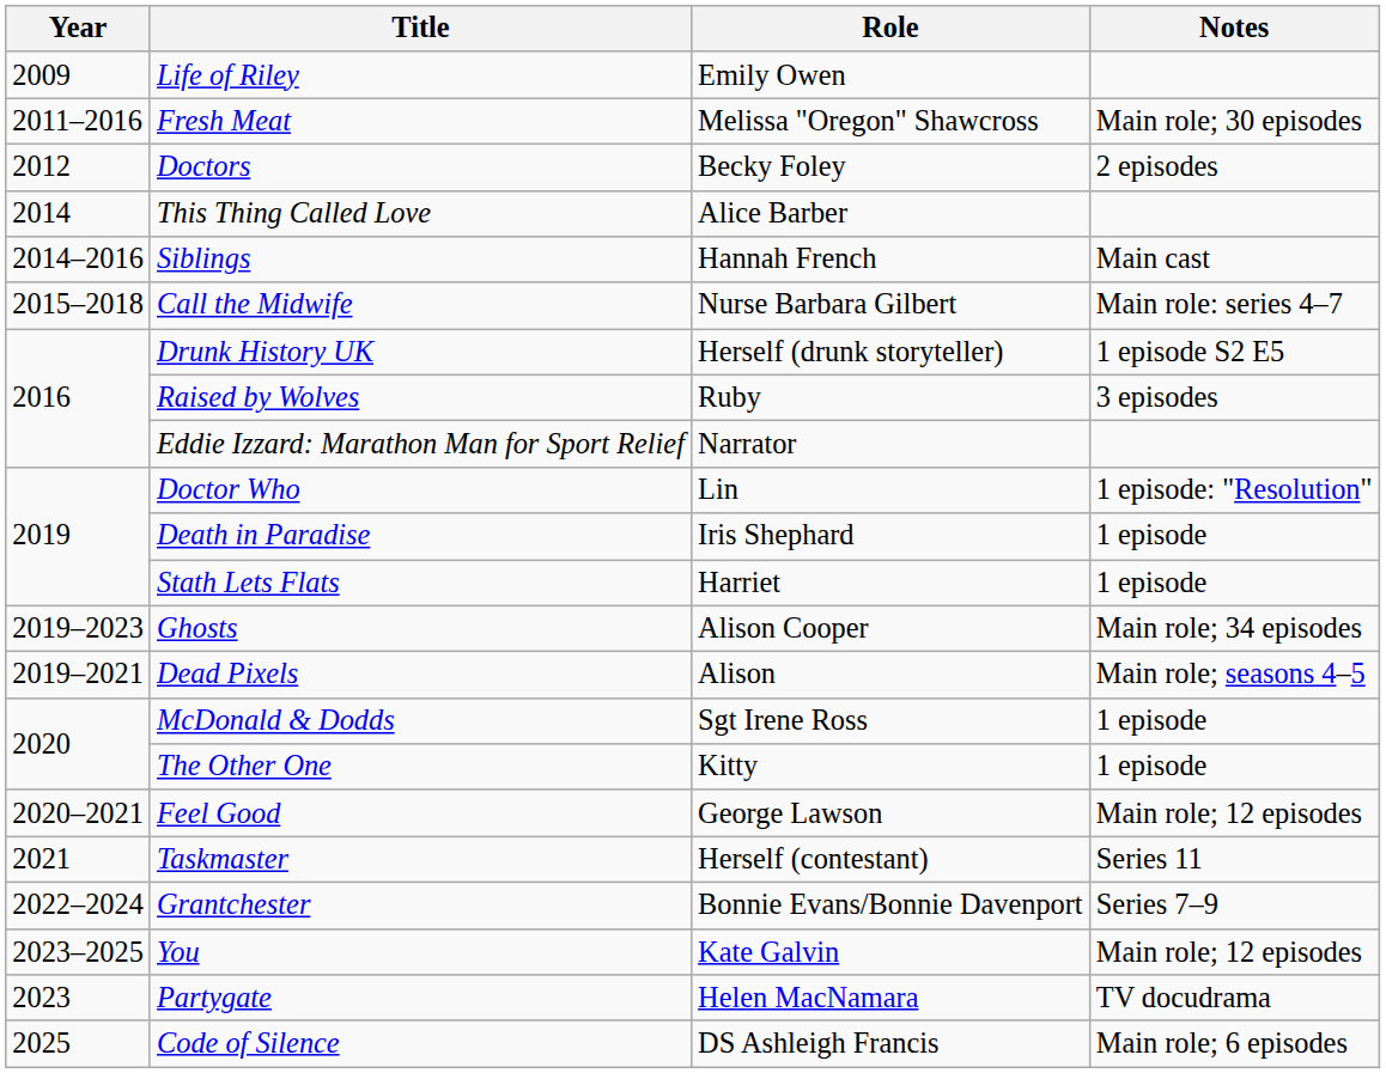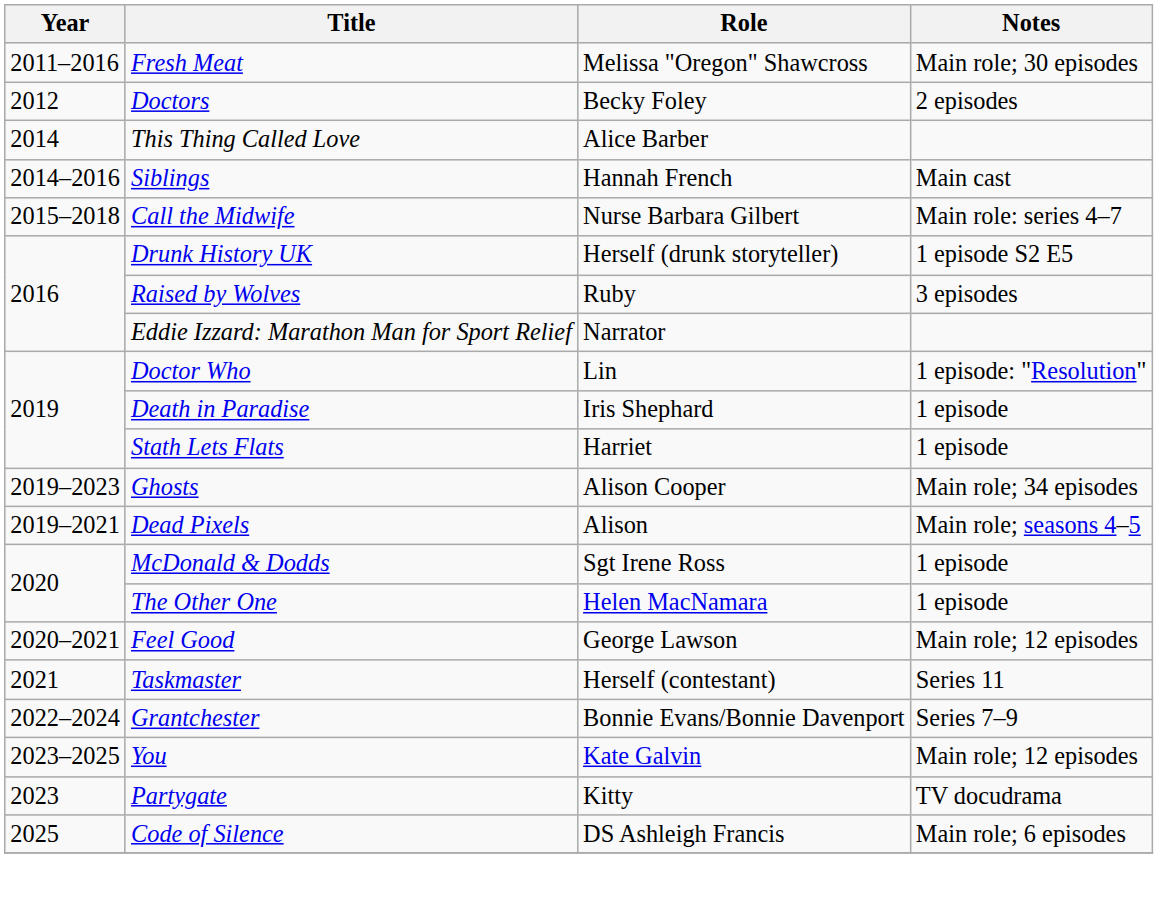 <table class="wikitable sortable">
 <tr>
 <th>Year</th>
 <th>Title</th>
 <th>Role</th>
 <th class="unsortable">Notes</th>
-</tr>
-<tr>
-<td>2009</td>
-<td><em><a href='#'>Life of Riley</a></em></td>
-<td>Emily Owen</td>
-<td></td>
 </tr>
 <tr>
 <td>2011–2016</td>
 <td><em><a href='#'>Fresh Meat</a></em></td>
 <td>Melissa "Oregon" Shawcross</td>
 <td>Main role; 30 episodes</td>
 </tr>
 <tr>
 <td>2012</td>
 <td><em><a href='#'>Doctors</a></em></td>
 <td>Becky Foley</td>
 <td>2 episodes</td>
 </tr>
 <tr>
 <td>2014</td>
 <td><em>This Thing Called Love</em></td>
 <td>Alice Barber</td>
 <td></td>
 </tr>
 <tr>
 <td>2014–2016</td>
 <td><em><a href='#'>Siblings</a></em></td>
 <td>Hannah French</td>
 <td>Main cast</td>
 </tr>
 <tr>
 <td>2015–2018</td>
 <td><em><a href='#'>Call the Midwife</a></em></td>
 <td>Nurse Barbara Gilbert</td>
 <td>Main role: series 4–7</td>
 </tr>
 <tr>
 <td rowspan="3">2016</td>
 <td><em><a href='#'>Drunk History UK</a></em></td>
 <td>Herself (drunk storyteller)</td>
 <td>1 episode S2 E5</td>
 </tr>
 <tr>
 <td><em><a href='#'>Raised by Wolves</a></em></td>
 <td>Ruby</td>
 <td>3 episodes</td>
 </tr>
 <tr>
 <td><em>Eddie Izzard: Marathon Man for Sport Relief</em></td>
 <td>Narrator</td>
 <td></td>
 </tr>
 <tr>
 <td rowspan="3">2019</td>
 <td><em><a href='#'>Doctor Who</a></em></td>
 <td>Lin</td>
 <td>1 episode: "<a href='#'>Resolution</a>"</td>
 </tr>
 <tr>
 <td><em><a href='#'>Death in Paradise</a></em></td>
 <td>Iris Shephard</td>
 <td>1 episode</td>
 </tr>
 <tr>
 <td><em><a href='#'>Stath Lets Flats</a></em></td>
 <td>Harriet</td>
 <td>1 episode</td>
 </tr>
 <tr>
 <td>2019–2023</td>
 <td><em><a href='#'>Ghosts</a></em></td>
 <td>Alison Cooper</td>
 <td>Main role; 34 episodes</td>
 </tr>
 <tr>
 <td>2019–2021</td>
 <td><em><a href='#'>Dead Pixels</a></em></td>
 <td>Alison</td>
 <td>Main role; <a href='#'>seasons 4</a>–<a href='#'>5</a></td>
 </tr>
 <tr>
 <td rowspan="2">2020</td>
 <td><em><a href='#'>McDonald & Dodds</a></em></td>
 <td>Sgt Irene Ross</td>
 <td>1 episode</td>
 </tr>
 <tr>
 <td><em><a href='#'>The Other One</a></em></td>
-<td>Kitty</td>
+<td><a href='#'>Helen MacNamara</a></td>
 <td>1 episode</td>
 </tr>
 <tr>
 <td>2020–2021</td>
 <td><em><a href='#'>Feel Good</a></em></td>
 <td>George Lawson</td>
 <td>Main role; 12 episodes</td>
 </tr>
 <tr>
 <td>2021</td>
 <td><em><a href='#'>Taskmaster</a></em></td>
 <td>Herself (contestant)</td>
 <td>Series 11</td>
 </tr>
 <tr>
 <td>2022–2024</td>
 <td><em><a href='#'>Grantchester</a></em></td>
 <td>Bonnie Evans/Bonnie Davenport</td>
 <td>Series 7–9</td>
 </tr>
 <tr>
 <td>2023–2025</td>
 <td><em><a href='#'>You</a></em></td>
 <td><a href='#'>Kate Galvin</a></td>
 <td>Main role; 12 episodes</td>
 </tr>
 <tr>
 <td>2023</td>
 <td><em><a href='#'>Partygate</a></em></td>
-<td><a href='#'>Helen MacNamara</a></td>
+<td>Kitty</td>
 <td>TV docudrama</td>
 </tr>
 <tr>
 <td>2025</td>
 <td><em><a href='#'>Code of Silence</a></em></td>
 <td>DS Ashleigh Francis</td>
 <td>Main role; 6 episodes</td>
 </tr>
 <tr>
 </tr>
 </table>
